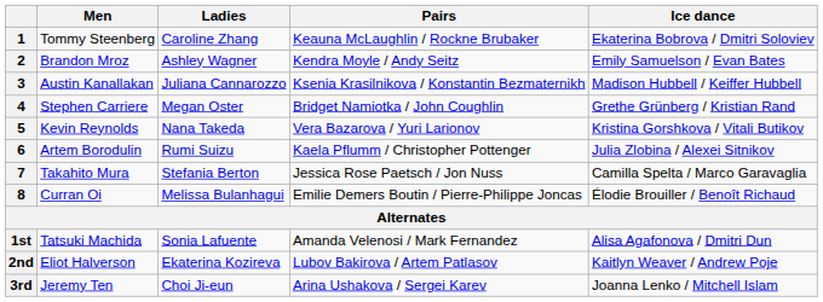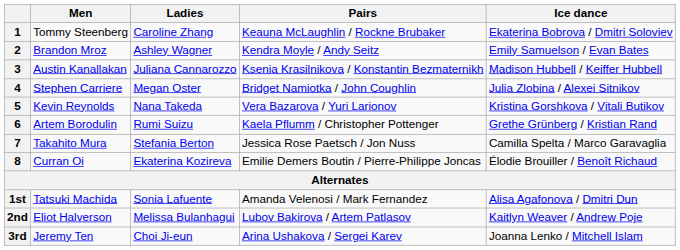 <table class="wikitable">
 <tr>
 <th></th>
 <th>Men</th>
 <th>Ladies</th>
 <th>Pairs</th>
 <th>Ice dance</th>
 </tr>
 <tr>
 <th>1</th>
 <td> Tommy Steenberg</td>
 <td> <a href='#'>Caroline Zhang</a></td>
 <td> <a href='#'>Keauna McLaughlin</a> / <a href='#'>Rockne Brubaker</a></td>
 <td> <a href='#'>Ekaterina Bobrova</a> / <a href='#'>Dmitri Soloviev</a></td>
 </tr>
 <tr>
 <th>2</th>
 <td> <a href='#'>Brandon Mroz</a></td>
 <td> <a href='#'>Ashley Wagner</a></td>
 <td> <a href='#'>Kendra Moyle</a> / <a href='#'>Andy Seitz</a></td>
 <td> <a href='#'>Emily Samuelson</a> / <a href='#'>Evan Bates</a></td>
 </tr>
 <tr>
 <th>3</th>
 <td> <a href='#'>Austin Kanallakan</a></td>
 <td> <a href='#'>Juliana Cannarozzo</a></td>
 <td> <a href='#'>Ksenia Krasilnikova</a> / <a href='#'>Konstantin Bezmaternikh</a></td>
 <td> <a href='#'>Madison Hubbell</a> / <a href='#'>Keiffer Hubbell</a></td>
 </tr>
 <tr>
 <th>4</th>
 <td> <a href='#'>Stephen Carriere</a></td>
 <td> <a href='#'>Megan Oster</a></td>
 <td> <a href='#'>Bridget Namiotka</a> / <a href='#'>John Coughlin</a></td>
-<td> <a href='#'>Grethe Grünberg</a> / <a href='#'>Kristian Rand</a></td>
+<td> <a href='#'>Julia Zlobina</a> / <a href='#'>Alexei Sitnikov</a></td>
 </tr>
 <tr>
 <th>5</th>
 <td> <a href='#'>Kevin Reynolds</a></td>
 <td> <a href='#'>Nana Takeda</a></td>
 <td> <a href='#'>Vera Bazarova</a> / <a href='#'>Yuri Larionov</a></td>
 <td> <a href='#'>Kristina Gorshkova</a> / <a href='#'>Vitali Butikov</a></td>
 </tr>
 <tr>
 <th>6</th>
 <td> <a href='#'>Artem Borodulin</a></td>
 <td> <a href='#'>Rumi Suizu</a></td>
 <td> <a href='#'>Kaela Pflumm</a> / Christopher Pottenger</td>
-<td> <a href='#'>Julia Zlobina</a> / <a href='#'>Alexei Sitnikov</a></td>
+<td> <a href='#'>Grethe Grünberg</a> / <a href='#'>Kristian Rand</a></td>
 </tr>
 <tr>
 <th>7</th>
 <td> <a href='#'>Takahito Mura</a></td>
 <td> <a href='#'>Stefania Berton</a></td>
 <td> Jessica Rose Paetsch / Jon Nuss</td>
 <td> Camilla Spelta / Marco Garavaglia</td>
 </tr>
 <tr>
 <th>8</th>
 <td> <a href='#'>Curran Oi</a></td>
-<td> <a href='#'>Melissa Bulanhagui</a></td>
+<td> <a href='#'>Ekaterina Kozireva</a></td>
 <td> Emilie Demers Boutin / Pierre-Philippe Joncas</td>
 <td> Élodie Brouiller / <a href='#'>Benoît Richaud</a></td>
 </tr>
 <tr>
 <th colspan=5 align=center>Alternates</th>
 </tr>
 <tr>
 <th>1st</th>
 <td> <a href='#'>Tatsuki Machida</a></td>
 <td> <a href='#'>Sonia Lafuente</a></td>
 <td> Amanda Velenosi / Mark Fernandez</td>
 <td> <a href='#'>Alisa Agafonova</a> / <a href='#'>Dmitri Dun</a></td>
 </tr>
 <tr>
 <th>2nd</th>
 <td> <a href='#'>Eliot Halverson</a></td>
-<td> <a href='#'>Ekaterina Kozireva</a></td>
+<td> <a href='#'>Melissa Bulanhagui</a></td>
 <td> <a href='#'>Lubov Bakirova</a> / <a href='#'>Artem Patlasov</a></td>
 <td> <a href='#'>Kaitlyn Weaver</a> / <a href='#'>Andrew Poje</a></td>
 </tr>
 <tr>
 <th>3rd</th>
 <td> <a href='#'>Jeremy Ten</a></td>
 <td> <a href='#'>Choi Ji-eun</a></td>
 <td> <a href='#'>Arina Ushakova</a> / <a href='#'>Sergei Karev</a></td>
 <td> Joanna Lenko / <a href='#'>Mitchell Islam</a></td>
 </tr>
 </table>
